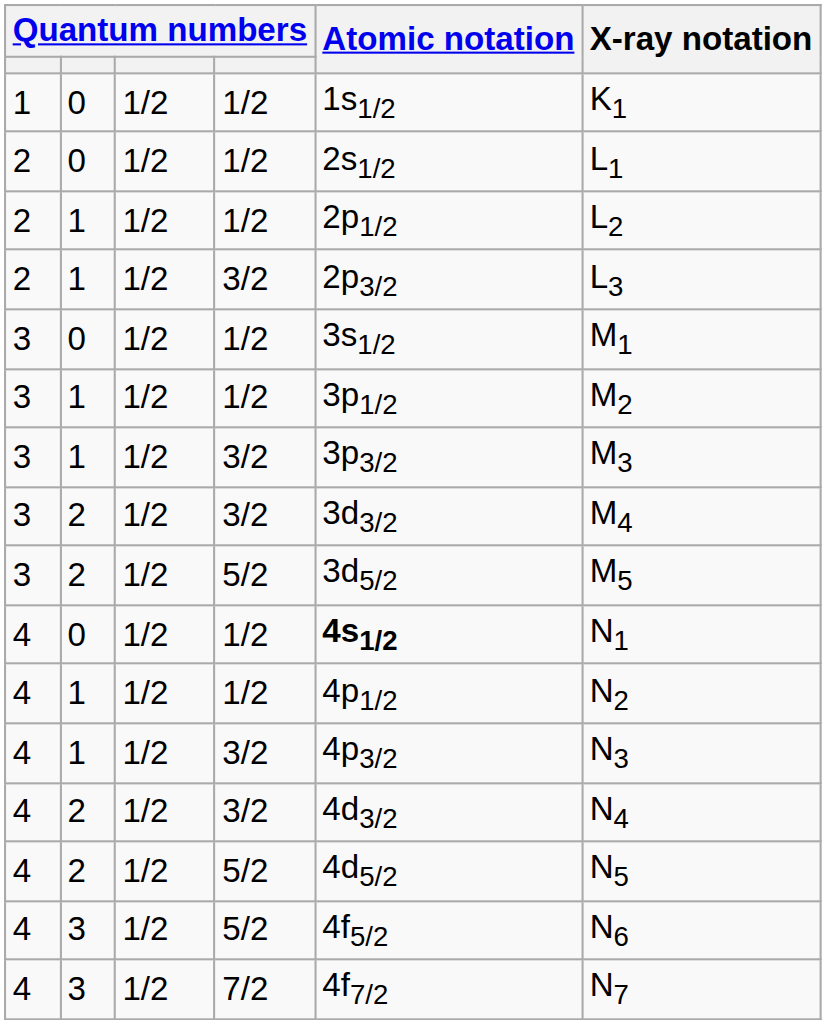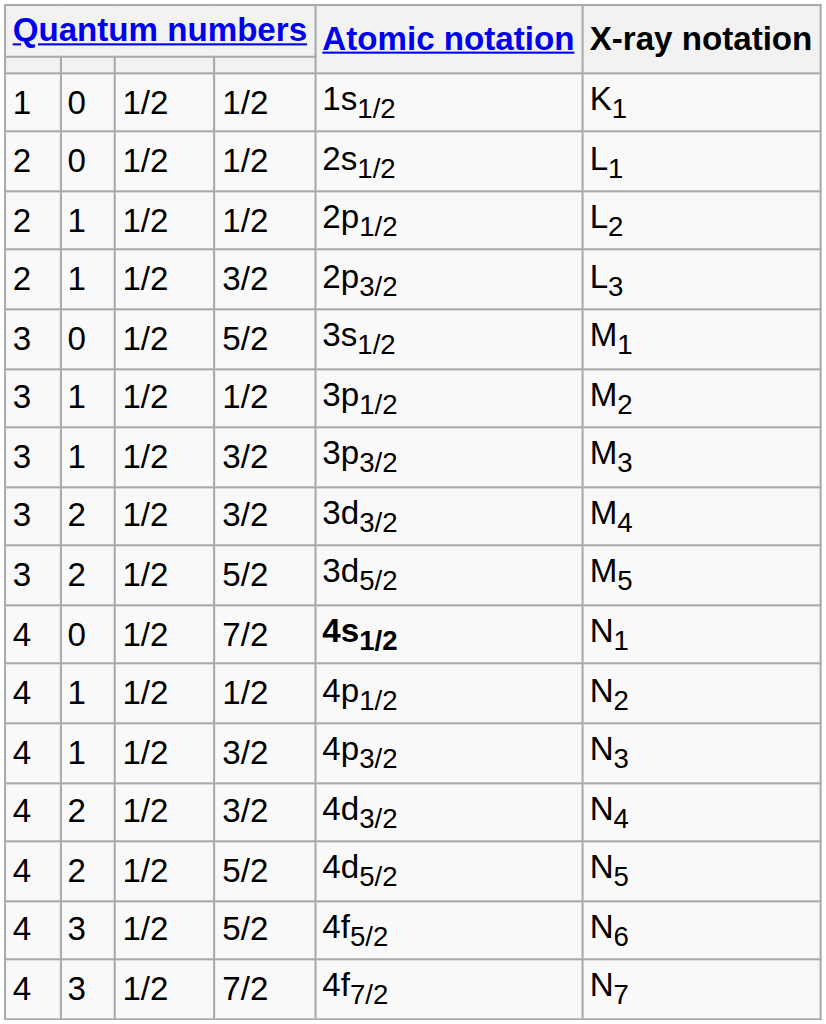 <table class="wikitable sortable" border="1">
 <tr>
 <th colspan="4" style="text-align:center"><a href='#'>Quantum numbers</a></th>
 <th rowspan="2" style="text-align:center"><a href='#'>Atomic notation</a></th>
 <th rowspan="2" style="text-align:center">X-ray notation</th>
 </tr>
 <tr>
 <th></th>
 <th></th>
 <th></th>
 <th></th>
 </tr>
 <tr>
 <td>1</td>
 <td>0</td>
 <td>1/2</td>
 <td>1/2</td>
 <td>1s<sub>1/2</sub></td>
 <td>K<sub>1</sub></td>
 </tr>
 <tr>
 <td>2</td>
 <td>0</td>
 <td>1/2</td>
 <td>1/2</td>
 <td>2s<sub>1/2</sub></td>
 <td>L<sub>1</sub></td>
 </tr>
 <tr>
 <td>2</td>
 <td>1</td>
 <td>1/2</td>
 <td>1/2</td>
 <td>2p<sub>1/2</sub></td>
 <td>L<sub>2</sub></td>
 </tr>
 <tr>
 <td>2</td>
 <td>1</td>
 <td>1/2</td>
 <td>3/2</td>
 <td>2p<sub>3/2</sub></td>
 <td>L<sub>3</sub></td>
 </tr>
 <tr>
 <td>3</td>
 <td>0</td>
 <td>1/2</td>
-<td>1/2</td>
+<td>5/2</td>
 <td>3s<sub>1/2</sub></td>
 <td>M<sub>1</sub></td>
 </tr>
 <tr>
 <td>3</td>
 <td>1</td>
 <td>1/2</td>
 <td>1/2</td>
 <td>3p<sub>1/2</sub></td>
 <td>M<sub>2</sub></td>
 </tr>
 <tr>
 <td>3</td>
 <td>1</td>
 <td>1/2</td>
 <td>3/2</td>
 <td>3p<sub>3/2</sub></td>
 <td>M<sub>3</sub></td>
 </tr>
 <tr>
 <td>3</td>
 <td>2</td>
 <td>1/2</td>
 <td>3/2</td>
 <td>3d<sub>3/2</sub></td>
 <td>M<sub>4</sub></td>
 </tr>
 <tr>
 <td>3</td>
 <td>2</td>
 <td>1/2</td>
 <td>5/2</td>
 <td>3d<sub>5/2</sub></td>
 <td>M<sub>5</sub></td>
 </tr>
 <tr>
 <td>4</td>
 <td>0</td>
 <td>1/2</td>
-<td>1/2</td>
+<td>7/2</td>
 <td><strong>4s<sub>1/2</sub></strong></td>
 <td>N<sub>1</sub></td>
 </tr>
 <tr>
 <td>4</td>
 <td>1</td>
 <td>1/2</td>
 <td>1/2</td>
 <td>4p<sub>1/2</sub></td>
 <td>N<sub>2</sub></td>
 </tr>
 <tr>
 <td>4</td>
 <td>1</td>
 <td>1/2</td>
 <td>3/2</td>
 <td>4p<sub>3/2</sub></td>
 <td>N<sub>3</sub></td>
 </tr>
 <tr>
 <td>4</td>
 <td>2</td>
 <td>1/2</td>
 <td>3/2</td>
 <td>4d<sub>3/2</sub></td>
 <td>N<sub>4</sub></td>
 </tr>
 <tr>
 <td>4</td>
 <td>2</td>
 <td>1/2</td>
 <td>5/2</td>
 <td>4d<sub>5/2</sub></td>
 <td>N<sub>5</sub></td>
 </tr>
 <tr>
 <td>4</td>
 <td>3</td>
 <td>1/2</td>
 <td>5/2</td>
 <td>4f<sub>5/2</sub></td>
 <td>N<sub>6</sub></td>
 </tr>
 <tr>
 <td>4</td>
 <td>3</td>
 <td>1/2</td>
 <td>7/2</td>
 <td>4f<sub>7/2</sub></td>
 <td>N<sub>7</sub></td>
 </tr>
 </table>
